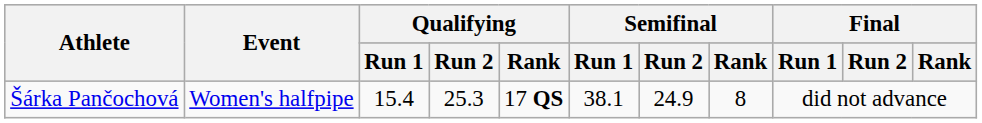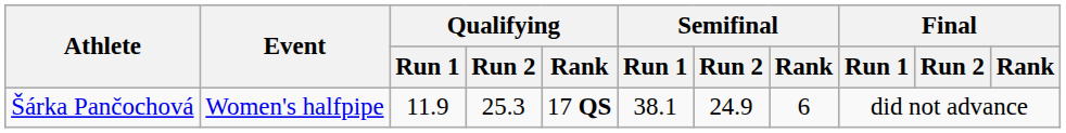 <table class="wikitable" style="font-size:90%">
 <tr>
 <th rowspan="2">Athlete</th>
 <th rowspan="2">Event</th>
 <th colspan="3">Qualifying</th>
 <th colspan="3">Semifinal</th>
 <th colspan="3">Final</th>
 </tr>
 <tr>
 <th>Run 1</th>
 <th>Run 2</th>
 <th>Rank</th>
 <th>Run 1</th>
 <th>Run 2</th>
 <th>Rank</th>
 <th>Run 1</th>
 <th>Run 2</th>
 <th>Rank</th>
 </tr>
 <tr align=center>
 <td align=left><a href='#'>Šárka Pančochová</a></td>
 <td align=left><a href='#'>Women's halfpipe</a></td>
-<td>15.4</td>
+<td>11.9</td>
 <td>25.3</td>
 <td>17 <strong>QS</strong></td>
 <td>38.1</td>
 <td>24.9</td>
-<td>8</td>
+<td>6</td>
 <td colspan=3>did not advance</td>
 </tr>
 </table>
